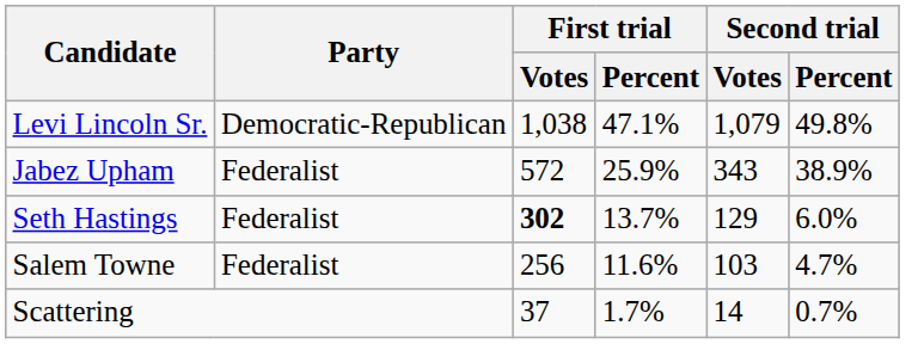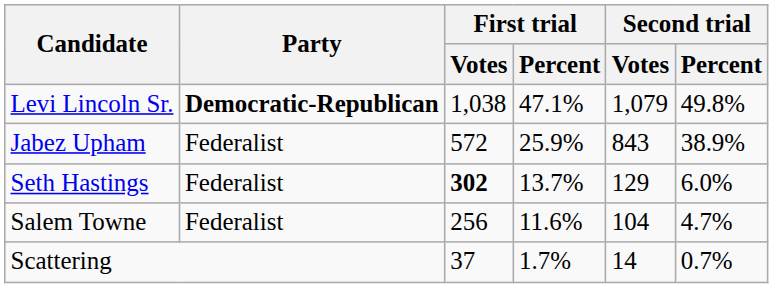 <table class=wikitable>
 <tr>
 <th rowspan=2>Candidate</th>
 <th rowspan=2>Party</th>
 <th colspan=2>First trial</th>
 <th colspan=2>Second trial</th>
 </tr>
 <tr>
 <th>Votes</th>
 <th>Percent</th>
 <th>Votes</th>
 <th>Percent</th>
 </tr>
 <tr>
 <td><a href='#'>Levi Lincoln Sr.</a></td>
-<td>Democratic-Republican</td>
+<td><strong>Democratic-Republican</strong></td>
 <td>1,038</td>
 <td>47.1%</td>
 <td>1,079</td>
 <td>49.8%</td>
 </tr>
 <tr>
 <td><a href='#'>Jabez Upham</a></td>
 <td>Federalist</td>
 <td>572</td>
 <td>25.9%</td>
-<td>343</td>
+<td>843</td>
 <td>38.9%</td>
 </tr>
 <tr>
 <td><a href='#'>Seth Hastings</a></td>
 <td>Federalist</td>
 <td><strong>302</strong></td>
 <td>13.7%</td>
 <td>129</td>
 <td>6.0%</td>
 </tr>
 <tr>
 <td>Salem Towne</td>
 <td>Federalist</td>
 <td>256</td>
 <td>11.6%</td>
-<td>103</td>
+<td>104</td>
 <td>4.7%</td>
 </tr>
 <tr>
 <td colspan=2>Scattering</td>
 <td>37</td>
 <td>1.7%</td>
 <td>14</td>
 <td>0.7%</td>
 </tr>
 </table>
